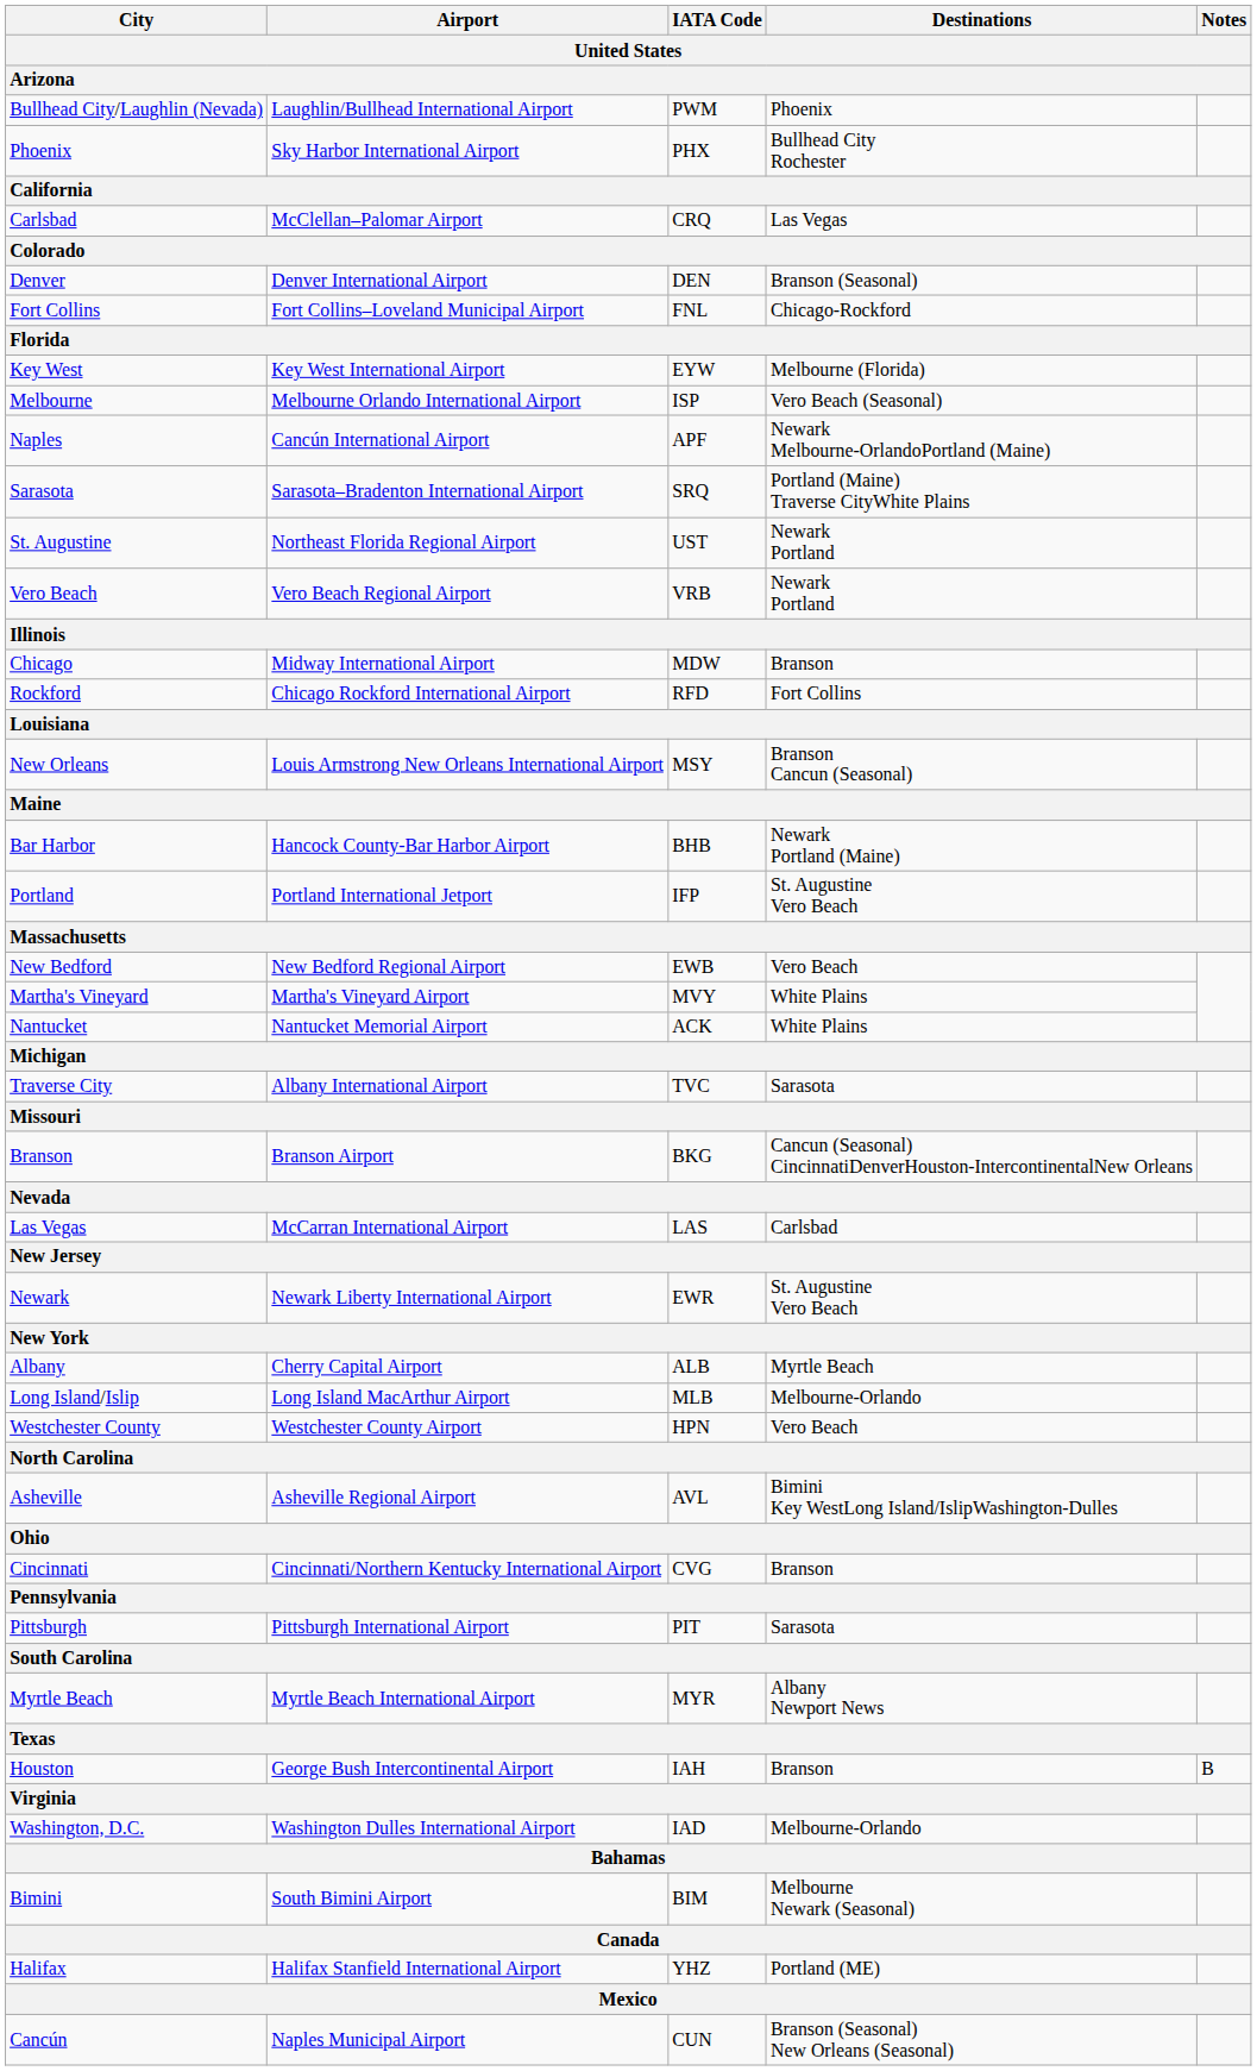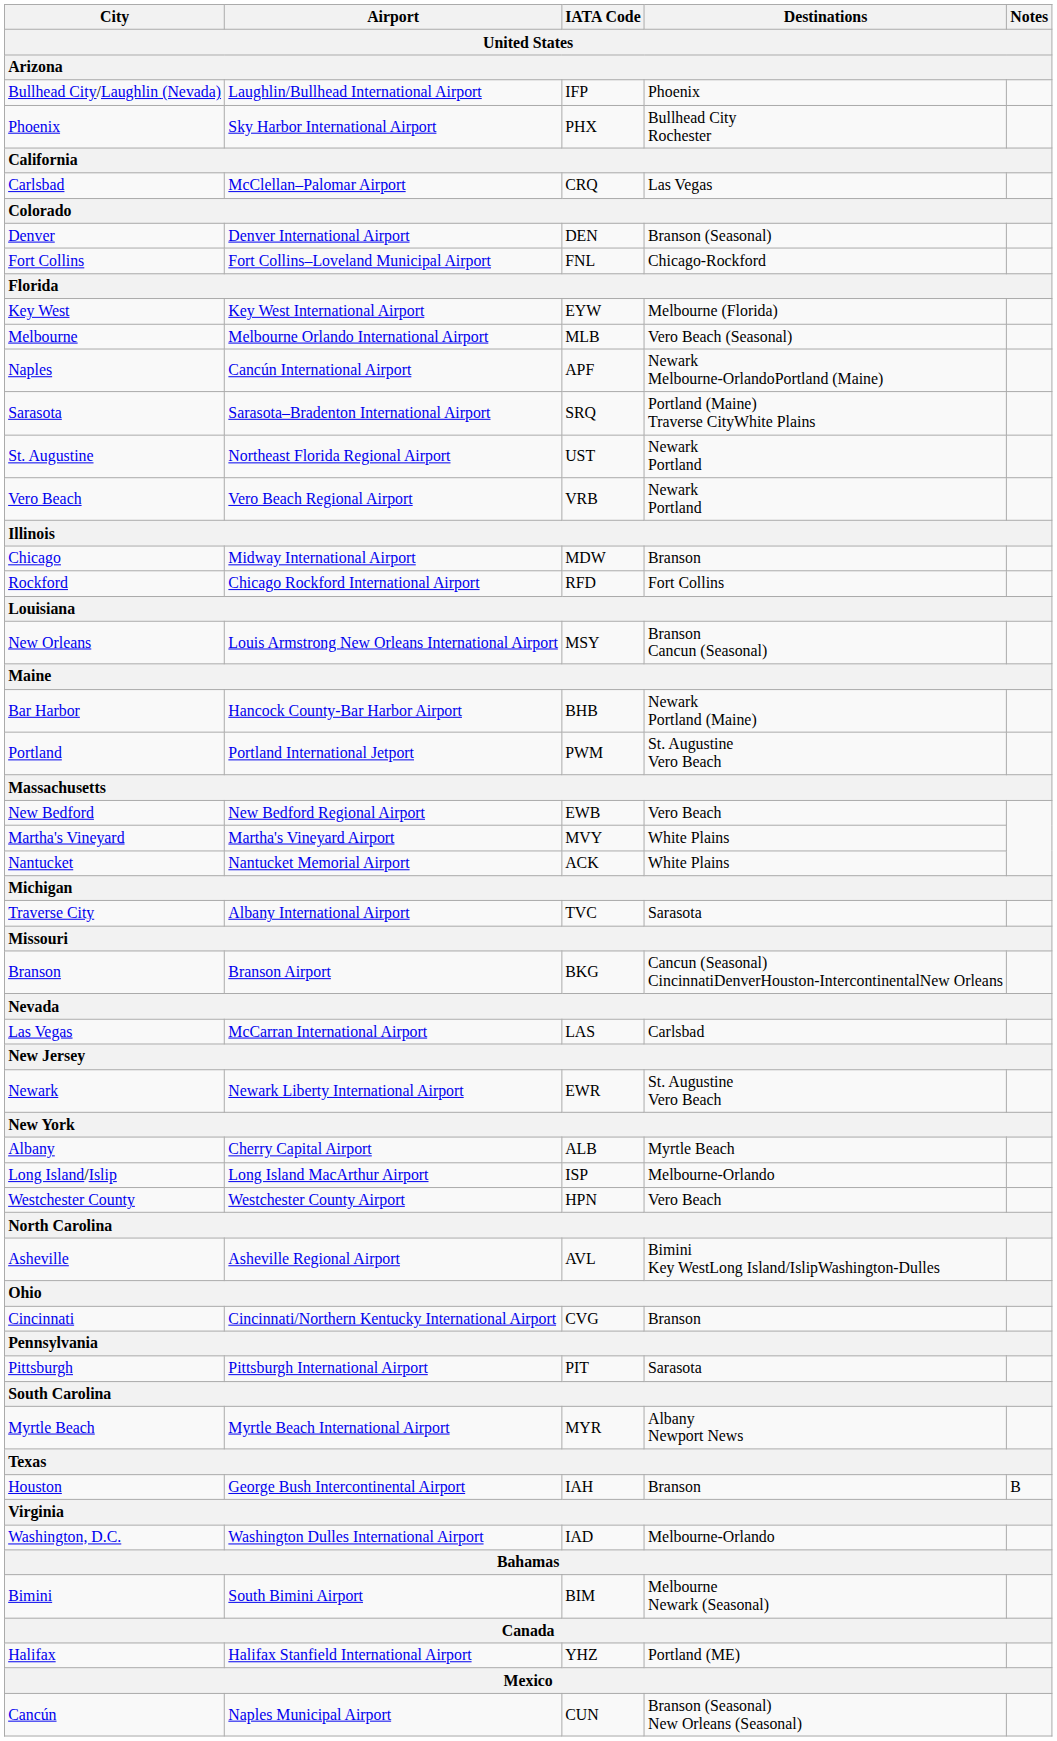 <table class="wikitable">
 <tr>
 <th>City</th>
 <th>Airport</th>
 <th>IATA Code</th>
 <th>Destinations</th>
 <th>Notes</th>
 </tr>
 <tr>
 <th colspan="5"> United States</th>
 </tr>
 <tr>
 <th colspan="5" style="text-align: left;"> Arizona</th>
 </tr>
 <tr>
 <td><a href='#'>Bullhead City</a>/<a href='#'>Laughlin (Nevada)</a></td>
 <td><a href='#'>Laughlin/Bullhead International Airport</a></td>
-<td>PWM</td>
+<td>IFP</td>
 <td>Phoenix</td>
 <td></td>
 </tr>
 <tr>
 <td><a href='#'>Phoenix</a></td>
 <td><a href='#'>Sky Harbor International Airport</a></td>
 <td>PHX</td>
 <td>Bullhead City<br>Rochester</td>
 <td></td>
 </tr>
 <tr>
 <th colspan="5" style="text-align: left;"> California</th>
 </tr>
 <tr>
 <td><a href='#'>Carlsbad</a></td>
 <td><a href='#'>McClellan–Palomar Airport</a></td>
 <td>CRQ</td>
 <td>Las Vegas</td>
 <td></td>
 </tr>
 <tr>
 <th colspan="5" style="text-align: left;"> Colorado</th>
 </tr>
 <tr>
 <td><a href='#'>Denver</a></td>
 <td><a href='#'>Denver International Airport</a></td>
 <td>DEN</td>
 <td>Branson (Seasonal)</td>
 <td></td>
 </tr>
 <tr>
 <td><a href='#'>Fort Collins</a></td>
 <td><a href='#'>Fort Collins–Loveland Municipal Airport</a></td>
 <td>FNL</td>
 <td>Chicago-Rockford</td>
 <td></td>
 </tr>
 <tr>
 <th colspan="7" style="text-align: left;"> Florida</th>
 </tr>
 <tr>
 <td><a href='#'>Key West</a></td>
 <td><a href='#'>Key West International Airport</a></td>
 <td>EYW</td>
 <td>Melbourne (Florida)</td>
 <td></td>
 </tr>
 <tr>
 <td><a href='#'>Melbourne</a></td>
 <td><a href='#'>Melbourne Orlando International Airport</a></td>
-<td>ISP</td>
+<td>MLB</td>
 <td>Vero Beach (Seasonal)</td>
 <td></td>
 </tr>
 <tr>
 <td><a href='#'>Naples</a></td>
 <td><a href='#'>Cancún International Airport</a></td>
 <td>APF</td>
 <td>Newark<br>Melbourne-OrlandoPortland (Maine)</td>
 <td></td>
 </tr>
 <tr>
 <td><a href='#'>Sarasota</a></td>
 <td><a href='#'>Sarasota–Bradenton International Airport</a></td>
 <td>SRQ</td>
 <td>Portland (Maine)<br>Traverse CityWhite Plains</td>
 <td></td>
 </tr>
 <tr>
 <td><a href='#'>St. Augustine</a></td>
 <td><a href='#'>Northeast Florida Regional Airport</a></td>
 <td>UST</td>
 <td>Newark<br>Portland</td>
 <td></td>
 </tr>
 <tr>
 <td><a href='#'>Vero Beach</a></td>
 <td><a href='#'>Vero Beach Regional Airport</a></td>
 <td>VRB</td>
 <td>Newark<br>Portland</td>
 <td></td>
 </tr>
 <tr>
 <th colspan="5" style="text-align: left;"> Illinois</th>
 </tr>
 <tr>
 <td><a href='#'>Chicago</a></td>
 <td><a href='#'>Midway International Airport</a></td>
 <td>MDW</td>
 <td>Branson</td>
 <td></td>
 </tr>
 <tr>
 <td><a href='#'>Rockford</a></td>
 <td><a href='#'>Chicago Rockford International Airport</a></td>
 <td>RFD</td>
 <td>Fort Collins</td>
 <td></td>
 </tr>
 <tr>
 <th colspan="5" style="text-align: left;"> Louisiana</th>
 </tr>
 <tr>
 <td><a href='#'>New Orleans</a></td>
 <td><a href='#'>Louis Armstrong New Orleans International Airport</a></td>
 <td>MSY</td>
 <td>Branson<br>Cancun (Seasonal)</td>
 <td></td>
 </tr>
 <tr>
 <th colspan="5" style="text-align: left;"> Maine</th>
 </tr>
 <tr>
 <td><a href='#'>Bar Harbor</a></td>
 <td><a href='#'>Hancock County-Bar Harbor Airport</a></td>
 <td>BHB</td>
 <td>Newark<br>Portland (Maine)</td>
 <td></td>
 </tr>
 <tr>
 <td><a href='#'>Portland</a></td>
 <td><a href='#'>Portland International Jetport</a></td>
-<td>IFP</td>
+<td>PWM</td>
 <td>St. Augustine<br>Vero Beach</td>
 <td></td>
 </tr>
 <tr>
 <th colspan="5" style="text-align: left;"> Massachusetts</th>
 </tr>
 <tr>
 <td><a href='#'>New Bedford</a></td>
 <td><a href='#'>New Bedford Regional Airport</a></td>
 <td>EWB</td>
 <td>Vero Beach</td>
 </tr>
 <tr>
 <td><a href='#'>Martha's Vineyard</a></td>
 <td><a href='#'>Martha's Vineyard Airport</a></td>
 <td>MVY</td>
 <td>White Plains</td>
 </tr>
 <tr>
 <td><a href='#'>Nantucket</a></td>
 <td><a href='#'>Nantucket Memorial Airport</a></td>
 <td>ACK</td>
 <td>White Plains</td>
 </tr>
 <tr>
 <th colspan="5" style="text-align: left;"> Michigan</th>
 </tr>
 <tr>
 <td><a href='#'>Traverse City</a></td>
 <td><a href='#'>Albany International Airport</a></td>
 <td>TVC</td>
 <td>Sarasota</td>
 <td></td>
 </tr>
 <tr>
 <th colspan="5" style="text-align: left;"> Missouri</th>
 </tr>
 <tr>
 <td><a href='#'>Branson</a></td>
 <td><a href='#'>Branson Airport</a></td>
 <td>BKG</td>
 <td>Cancun (Seasonal)<br>CincinnatiDenverHouston-IntercontinentalNew Orleans</td>
 <td></td>
 </tr>
 <tr>
 <th colspan="5" style="text-align: left;"> Nevada</th>
 </tr>
 <tr>
 <td><a href='#'>Las Vegas</a></td>
 <td><a href='#'>McCarran International Airport</a></td>
 <td>LAS</td>
 <td>Carlsbad</td>
 <td></td>
 </tr>
 <tr>
 <th colspan="5" style="text-align: left;">  New Jersey</th>
 </tr>
 <tr>
 <td><a href='#'>Newark</a></td>
 <td><a href='#'>Newark Liberty International Airport</a></td>
 <td>EWR</td>
 <td>St. Augustine<br>Vero Beach</td>
 <td></td>
 </tr>
 <tr>
 <th colspan="5" style="text-align: left;"> New York</th>
 </tr>
 <tr>
 <td><a href='#'>Albany</a></td>
 <td><a href='#'>Cherry Capital Airport</a></td>
 <td>ALB</td>
 <td>Myrtle Beach</td>
 <td></td>
 </tr>
 <tr>
 <td><a href='#'>Long Island</a>/<a href='#'>Islip</a></td>
 <td><a href='#'>Long Island MacArthur Airport</a></td>
-<td>MLB</td>
+<td>ISP</td>
 <td>Melbourne-Orlando</td>
 <td></td>
 </tr>
 <tr>
 <td><a href='#'>Westchester County</a></td>
 <td><a href='#'>Westchester County Airport</a></td>
 <td>HPN</td>
 <td>Vero Beach</td>
 <td></td>
 </tr>
 <tr>
 <th colspan="5" style="text-align: left;"> North Carolina</th>
 </tr>
 <tr>
 <td><a href='#'>Asheville</a></td>
 <td><a href='#'>Asheville Regional Airport</a></td>
 <td>AVL</td>
 <td>Bimini<br>Key WestLong Island/IslipWashington-Dulles</td>
 <td></td>
 </tr>
 <tr>
 <th colspan="5" style="text-align: left;"> Ohio</th>
 </tr>
 <tr>
 <td><a href='#'>Cincinnati</a></td>
 <td><a href='#'>Cincinnati/Northern Kentucky International Airport</a></td>
 <td>CVG</td>
 <td>Branson</td>
 <td></td>
 </tr>
 <tr>
 <th colspan="5" style="text-align: left;"> Pennsylvania</th>
 </tr>
 <tr>
 <td><a href='#'>Pittsburgh</a></td>
 <td><a href='#'>Pittsburgh International Airport</a></td>
 <td>PIT</td>
 <td>Sarasota</td>
 <td></td>
 </tr>
 <tr>
 <th colspan="5" style="text-align: left;"> South Carolina</th>
 </tr>
 <tr>
 <td><a href='#'>Myrtle Beach</a></td>
 <td><a href='#'>Myrtle Beach International Airport</a></td>
 <td>MYR</td>
 <td>Albany<br>Newport News</td>
 <td></td>
 </tr>
 <tr>
 <th colspan="5" style="text-align: left;"> Texas</th>
 </tr>
 <tr>
 <td><a href='#'>Houston</a></td>
 <td><a href='#'>George Bush Intercontinental Airport</a></td>
 <td>IAH</td>
 <td>Branson</td>
 <td>B</td>
 </tr>
 <tr>
 <th colspan="5" style="text-align: left;"> Virginia</th>
 </tr>
 <tr>
 <td><a href='#'>Washington, D.C.</a></td>
 <td><a href='#'>Washington Dulles International Airport</a></td>
 <td>IAD</td>
 <td>Melbourne-Orlando</td>
 <td></td>
 </tr>
 <tr>
 <th colspan="5"> Bahamas</th>
 </tr>
 <tr>
 <td><a href='#'>Bimini</a></td>
 <td><a href='#'>South Bimini Airport</a></td>
 <td>BIM</td>
 <td>Melbourne<br>Newark (Seasonal)</td>
 <td></td>
 </tr>
 <tr>
 <th colspan="5"> Canada</th>
 </tr>
 <tr>
 <td><a href='#'>Halifax</a></td>
 <td><a href='#'>Halifax Stanfield International Airport</a></td>
 <td>YHZ</td>
 <td>Portland (ME)</td>
 <td></td>
 </tr>
 <tr>
 <th colspan="5"> Mexico</th>
 </tr>
 <tr>
 <td><a href='#'>Cancún</a></td>
 <td><a href='#'>Naples Municipal Airport</a></td>
 <td>CUN</td>
 <td>Branson (Seasonal)<br>New Orleans (Seasonal)</td>
 <td></td>
 </tr>
 </table>
